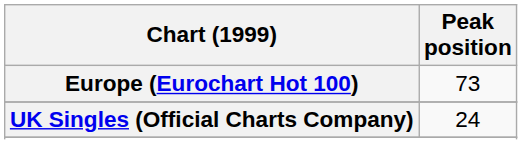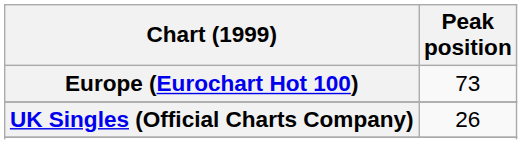 <table class="wikitable sortable plainrowheaders" style="text-align:center">
 <tr>
 <th scope="col">Chart (1999)</th>
 <th scope="col">Peak<br>position</th>
 </tr>
 <tr>
 <th scope="row">Europe (<a href='#'>Eurochart Hot 100</a>)</th>
 <td>73</td>
 </tr>
 <tr>
 </tr>
 <tr>
 </tr>
 <tr>
 </tr>
 <tr>
 <th scope="row"><a href='#'>UK Singles</a> (Official Charts Company)</th>
-<td>24</td>
+<td>26</td>
 </tr>
 <tr>
 </tr>
 <tr>
 </tr>
 </table>
